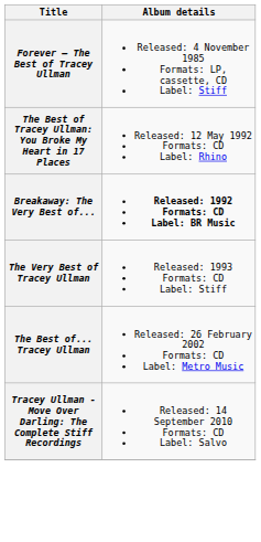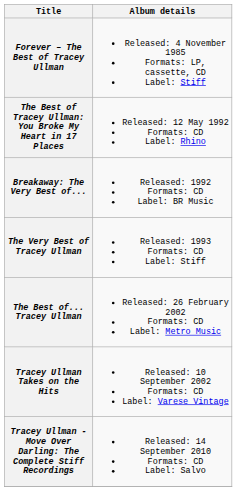 <table class="wikitable plainrowheaders" style="text-align:center;" border="2">
 <tr>
 <th scope="col" style="width:10em;">Title</th>
 <th scope="col" style="width:16em;">Album details</th>
 </tr>
 <tr>
 <th scope="row"><em>Forever – The Best of Tracey Ullman</em></th>
 <td><br><ul><li>Released: 4 November 1985</li><li>Formats: LP, cassette, CD</li><li>Label: <a href='#'>Stiff</a></li></ul></td>
 </tr>
 <tr>
 <th scope="row"><em>The Best of Tracey Ullman: You Broke My Heart in 17 Places</em></th>
 <td><br><ul><li>Released: 12 May 1992</li><li>Formats: CD</li><li>Label: <a href='#'>Rhino</a></li></ul></td>
 </tr>
 <tr>
 <th scope="row"><em>Breakaway: The Very Best of...</em></th>
-<td><strong><br><ul><li>Released: 1992</li><li>Formats: CD</li><li>Label: BR Music</li></ul></strong></td>
+<td><br><ul><li>Released: 1992</li><li>Formats: CD</li><li>Label: BR Music</li></ul></td>
 </tr>
 <tr>
 <th scope="row"><em>The Very Best of Tracey Ullman</em></th>
 <td><br><ul><li>Released: 1993</li><li>Formats: CD</li><li>Label: Stiff</li></ul></td>
 </tr>
 <tr>
 <th scope="row"><em>The Best of... Tracey Ullman</em></th>
 <td><br><ul><li>Released: 26 February 2002</li><li>Formats: CD</li><li>Label: <a href='#'>Metro Music</a></li></ul></td>
 </tr>
 <tr>
+<th scope="row"><em>Tracey Ullman Takes on the Hits</em></th>
+<td><br><ul><li>Released: 10 September 2002</li><li>Formats: CD</li><li>Label: <a href='#'>Varese Vintage</a></li></ul></td>
+</tr>
+<tr>
 <th scope="row"><em>Tracey Ullman - Move Over Darling: The Complete Stiff Recordings</em></th>
 <td><br><ul><li>Released: 14 September 2010</li><li>Formats: CD</li><li>Label: Salvo</li></ul></td>
 </tr>
 <tr>
 </tr>
 </table>
